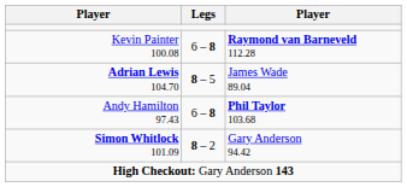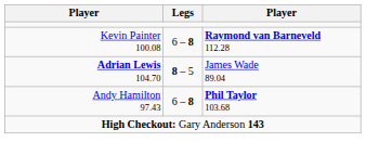 <table class=wikitable style="text-align:center">
 <tr>
 <th width=225>Player</th>
 <th width=50>Legs</th>
 <th width=225>Player</th>
 </tr>
 <tr align=center>
 <td colspan="3"></td>
 </tr>
 <tr align=left>
 <td align=right><a href='#'>Kevin Painter</a>  <br><small><span>100.08</span></small></td>
 <td align=center>6 – <strong>8</strong></td>
 <td> <strong><a href='#'>Raymond van Barneveld</a></strong> <br><small><span>112.28</span></small></td>
 </tr>
 <tr align=left>
 <td align=right><strong><a href='#'>Adrian Lewis</a></strong>  <br><small><span>104.70</span></small></td>
 <td align=center><strong>8</strong> – 5</td>
 <td> <a href='#'>James Wade</a> <br><small><span>89.04</span></small></td>
 </tr>
 <tr align=left>
 <td align=right><a href='#'>Andy Hamilton</a>  <br><small><span>97.43</span></small></td>
 <td align=center>6 – <strong>8</strong></td>
 <td> <strong><a href='#'>Phil Taylor</a></strong> <br><small><span>103.68</span></small></td>
 </tr>
-<tr align=left>
-<td align=right><strong><a href='#'>Simon Whitlock</a></strong>  <br><small><span>101.09</span></small></td>
-<td align=center><strong>8</strong> – 2</td>
-<td> <a href='#'>Gary Anderson</a> <br><small><span>94.42</span></small></td>
-</tr>
 <tr align=center>
 <td colspan="3"><strong>High Checkout:</strong> Gary Anderson <strong>143</strong></td>
 </tr>
 </table>
